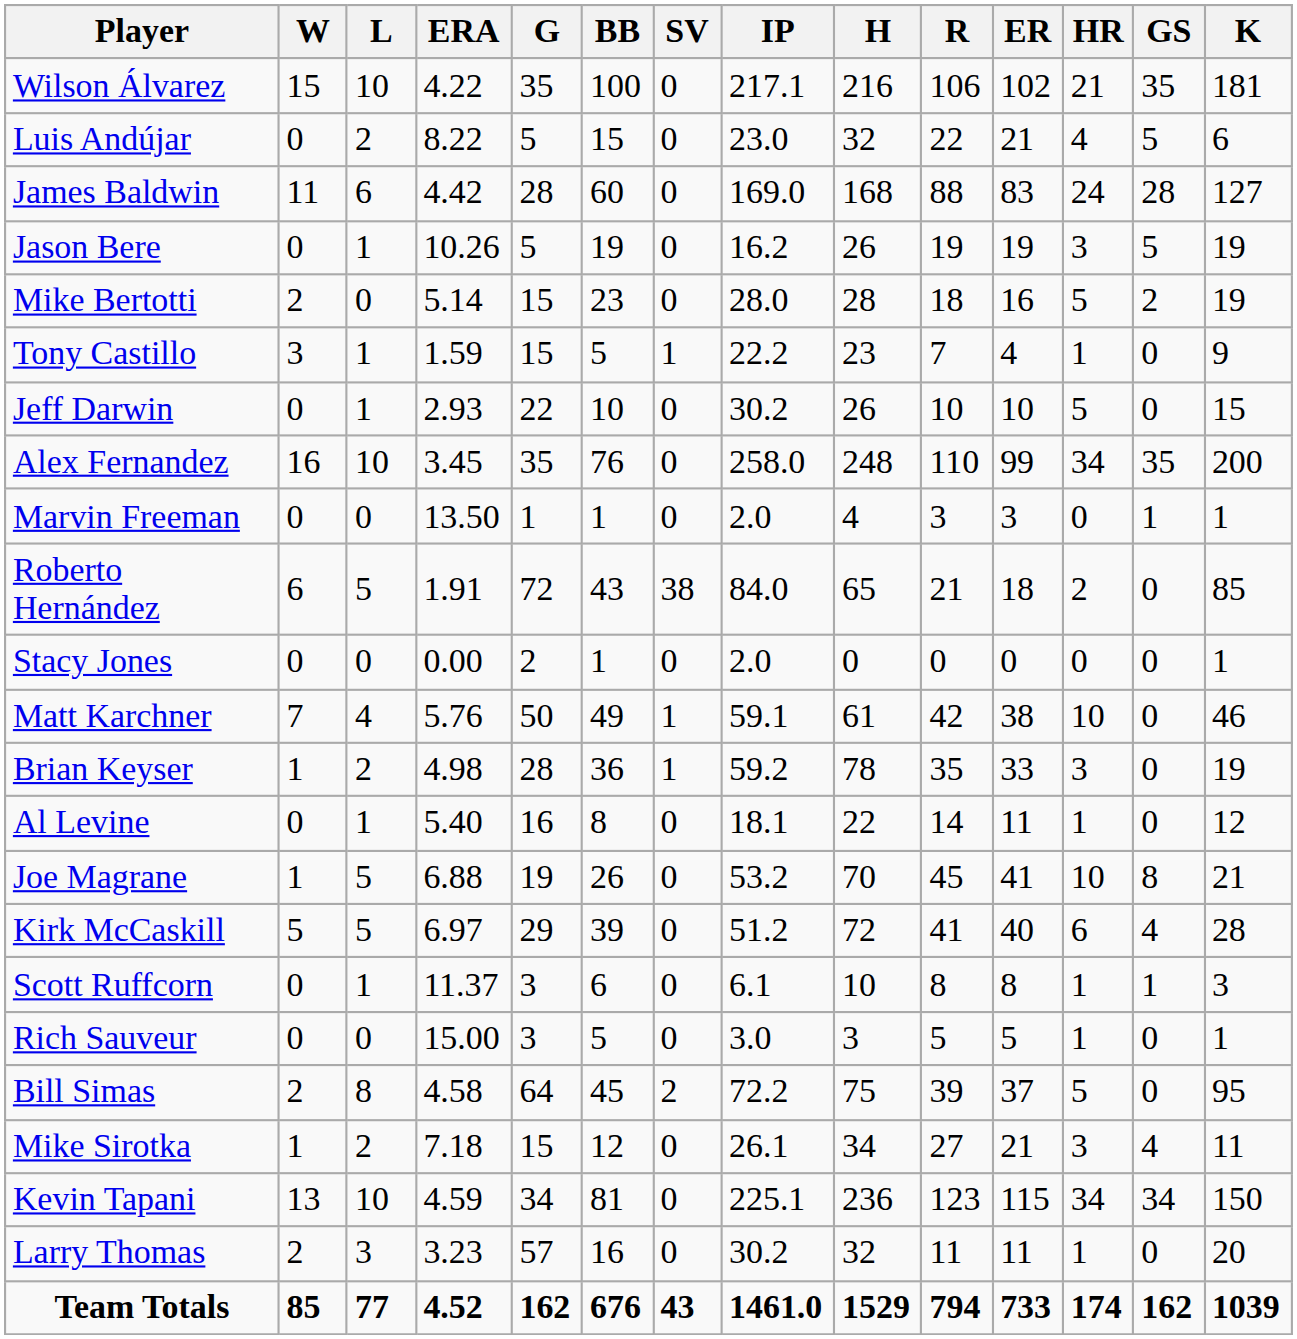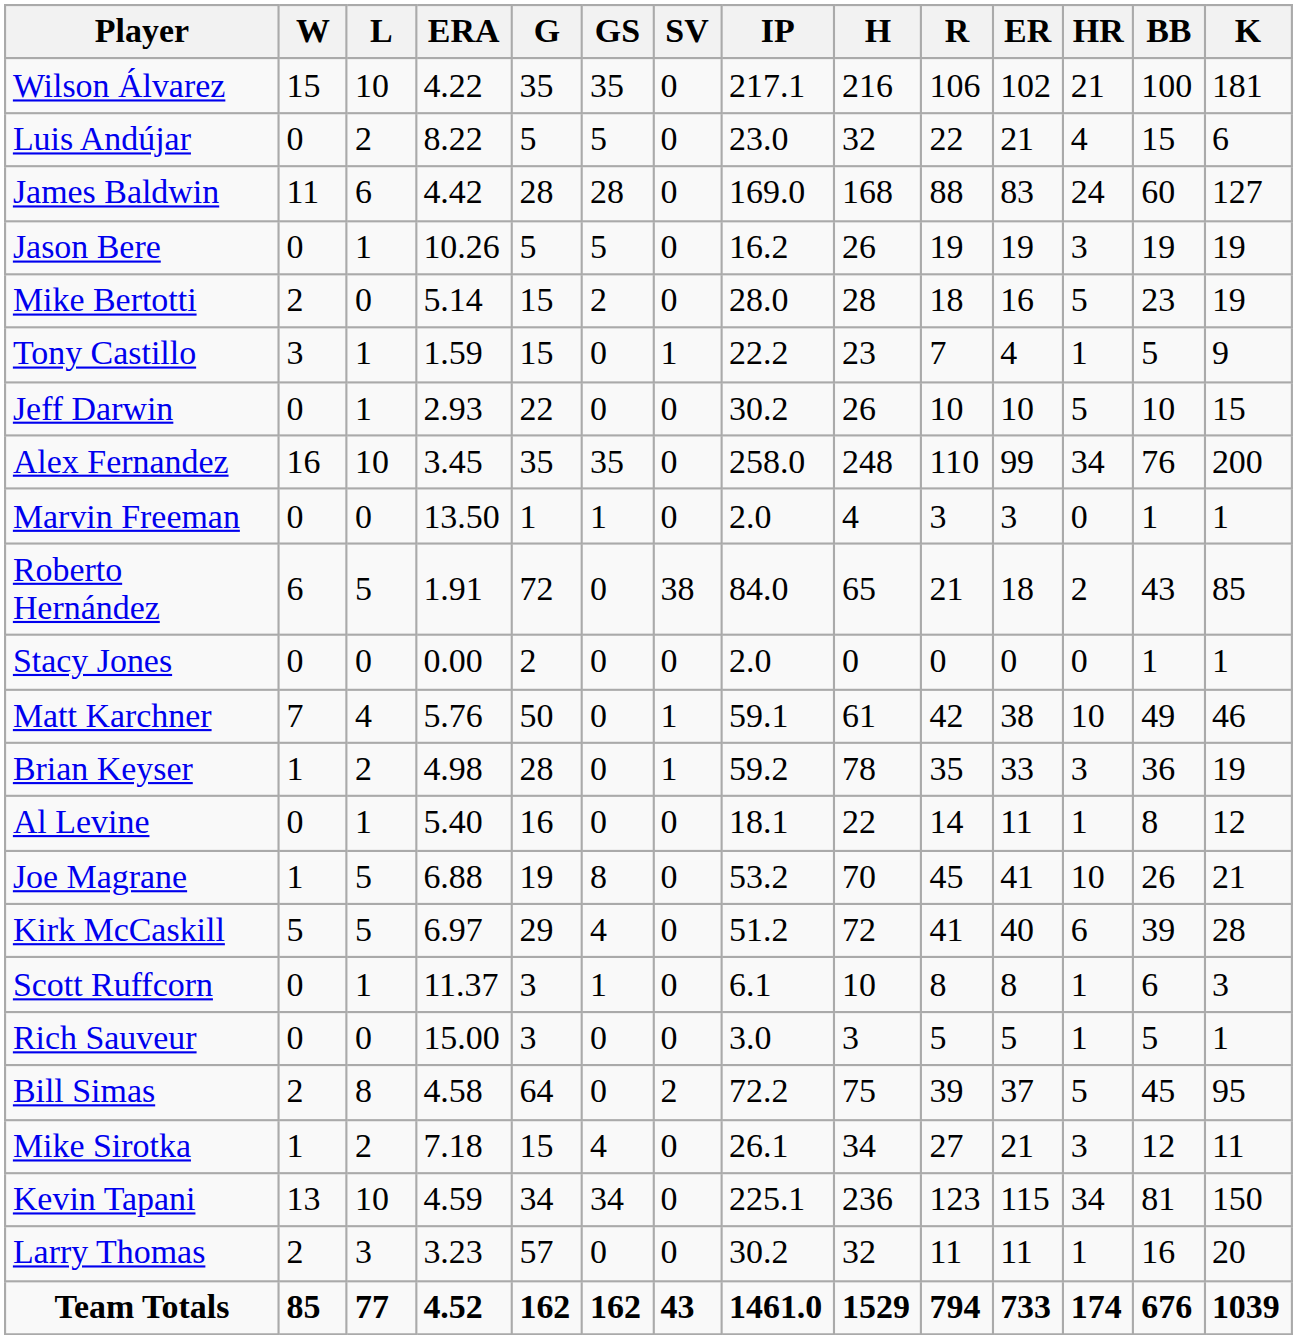 <table class="wikitable sortable">
 <tr>
 <th bgcolor="#DDDDFF" width="20%">Player</th>
 <th bgcolor="#DDDDFF" width="5%">W</th>
 <th bgcolor="#DDDDFF" width="5%">L</th>
 <th bgcolor="#DDDDFF" width="5%">ERA</th>
 <th bgcolor="#DDDDFF" width="5%">G</th>
-<th bgcolor="#DDDDFF" width="5%">BB</th>
+<th bgcolor="#DDDDFF" width="5%">GS</th>
 <th bgcolor="#DDDDFF" width="5%">SV</th>
 <th bgcolor="#DDDDFF" width="5%">IP</th>
 <th bgcolor="#DDDDFF" width="5%">H</th>
 <th bgcolor="#DDDDFF" width="5%">R</th>
 <th bgcolor="#DDDDFF" width="5%">ER</th>
 <th bgcolor="#DDDDFF" width="5%">HR</th>
-<th bgcolor="#DDDDFF" width="5%">GS</th>
+<th bgcolor="#DDDDFF" width="5%">BB</th>
 <th bgcolor="#DDDDFF" width="5%">K</th>
 </tr>
 <tr>
 <td><a href='#'>Wilson Álvarez</a></td>
 <td>15</td>
 <td>10</td>
 <td>4.22</td>
 <td>35</td>
-<td>100</td>
+<td>35</td>
 <td>0</td>
 <td>217.1</td>
 <td>216</td>
 <td>106</td>
 <td>102</td>
 <td>21</td>
-<td>35</td>
+<td>100</td>
 <td>181</td>
 </tr>
 <tr>
 <td><a href='#'>Luis Andújar</a></td>
 <td>0</td>
 <td>2</td>
 <td>8.22</td>
 <td>5</td>
-<td>15</td>
+<td>5</td>
 <td>0</td>
 <td>23.0</td>
 <td>32</td>
 <td>22</td>
 <td>21</td>
 <td>4</td>
-<td>5</td>
+<td>15</td>
 <td>6</td>
 </tr>
 <tr>
 <td><a href='#'>James Baldwin</a></td>
 <td>11</td>
 <td>6</td>
 <td>4.42</td>
 <td>28</td>
-<td>60</td>
+<td>28</td>
 <td>0</td>
 <td>169.0</td>
 <td>168</td>
 <td>88</td>
 <td>83</td>
 <td>24</td>
-<td>28</td>
+<td>60</td>
 <td>127</td>
 </tr>
 <tr>
 <td><a href='#'>Jason Bere</a></td>
 <td>0</td>
 <td>1</td>
 <td>10.26</td>
 <td>5</td>
-<td>19</td>
+<td>5</td>
 <td>0</td>
 <td>16.2</td>
 <td>26</td>
 <td>19</td>
 <td>19</td>
 <td>3</td>
-<td>5</td>
+<td>19</td>
 <td>19</td>
 </tr>
 <tr>
 <td><a href='#'>Mike Bertotti</a></td>
 <td>2</td>
 <td>0</td>
 <td>5.14</td>
 <td>15</td>
-<td>23</td>
+<td>2</td>
 <td>0</td>
 <td>28.0</td>
 <td>28</td>
 <td>18</td>
 <td>16</td>
 <td>5</td>
-<td>2</td>
+<td>23</td>
 <td>19</td>
 </tr>
 <tr>
 <td><a href='#'>Tony Castillo</a></td>
 <td>3</td>
 <td>1</td>
 <td>1.59</td>
 <td>15</td>
-<td>5</td>
+<td>0</td>
 <td>1</td>
 <td>22.2</td>
 <td>23</td>
 <td>7</td>
 <td>4</td>
 <td>1</td>
-<td>0</td>
+<td>5</td>
 <td>9</td>
 </tr>
 <tr>
 <td><a href='#'>Jeff Darwin</a></td>
 <td>0</td>
 <td>1</td>
 <td>2.93</td>
 <td>22</td>
-<td>10</td>
+<td>0</td>
 <td>0</td>
 <td>30.2</td>
 <td>26</td>
 <td>10</td>
 <td>10</td>
 <td>5</td>
-<td>0</td>
+<td>10</td>
 <td>15</td>
 </tr>
 <tr>
 <td><a href='#'>Alex Fernandez</a></td>
 <td>16</td>
 <td>10</td>
 <td>3.45</td>
 <td>35</td>
-<td>76</td>
+<td>35</td>
 <td>0</td>
 <td>258.0</td>
 <td>248</td>
 <td>110</td>
 <td>99</td>
 <td>34</td>
-<td>35</td>
+<td>76</td>
 <td>200</td>
 </tr>
 <tr>
 <td><a href='#'>Marvin Freeman</a></td>
 <td>0</td>
 <td>0</td>
 <td>13.50</td>
 <td>1</td>
 <td>1</td>
 <td>0</td>
 <td>2.0</td>
 <td>4</td>
 <td>3</td>
 <td>3</td>
 <td>0</td>
 <td>1</td>
 <td>1</td>
 </tr>
 <tr>
 <td><a href='#'>Roberto Hernández</a></td>
 <td>6</td>
 <td>5</td>
 <td>1.91</td>
 <td>72</td>
-<td>43</td>
+<td>0</td>
 <td>38</td>
 <td>84.0</td>
 <td>65</td>
 <td>21</td>
 <td>18</td>
 <td>2</td>
-<td>0</td>
+<td>43</td>
 <td>85</td>
 </tr>
 <tr>
 <td><a href='#'>Stacy Jones</a></td>
 <td>0</td>
 <td>0</td>
 <td>0.00</td>
 <td>2</td>
-<td>1</td>
+<td>0</td>
 <td>0</td>
 <td>2.0</td>
 <td>0</td>
 <td>0</td>
 <td>0</td>
 <td>0</td>
-<td>0</td>
+<td>1</td>
 <td>1</td>
 </tr>
 <tr>
 <td><a href='#'>Matt Karchner</a></td>
 <td>7</td>
 <td>4</td>
 <td>5.76</td>
 <td>50</td>
-<td>49</td>
+<td>0</td>
 <td>1</td>
 <td>59.1</td>
 <td>61</td>
 <td>42</td>
 <td>38</td>
 <td>10</td>
-<td>0</td>
+<td>49</td>
 <td>46</td>
 </tr>
 <tr>
 <td><a href='#'>Brian Keyser</a></td>
 <td>1</td>
 <td>2</td>
 <td>4.98</td>
 <td>28</td>
-<td>36</td>
+<td>0</td>
 <td>1</td>
 <td>59.2</td>
 <td>78</td>
 <td>35</td>
 <td>33</td>
 <td>3</td>
-<td>0</td>
+<td>36</td>
 <td>19</td>
 </tr>
 <tr>
 <td><a href='#'>Al Levine</a></td>
 <td>0</td>
 <td>1</td>
 <td>5.40</td>
 <td>16</td>
-<td>8</td>
+<td>0</td>
 <td>0</td>
 <td>18.1</td>
 <td>22</td>
 <td>14</td>
 <td>11</td>
 <td>1</td>
-<td>0</td>
+<td>8</td>
 <td>12</td>
 </tr>
 <tr>
 <td><a href='#'>Joe Magrane</a></td>
 <td>1</td>
 <td>5</td>
 <td>6.88</td>
 <td>19</td>
-<td>26</td>
+<td>8</td>
 <td>0</td>
 <td>53.2</td>
 <td>70</td>
 <td>45</td>
 <td>41</td>
 <td>10</td>
-<td>8</td>
+<td>26</td>
 <td>21</td>
 </tr>
 <tr>
 <td><a href='#'>Kirk McCaskill</a></td>
 <td>5</td>
 <td>5</td>
 <td>6.97</td>
 <td>29</td>
-<td>39</td>
+<td>4</td>
 <td>0</td>
 <td>51.2</td>
 <td>72</td>
 <td>41</td>
 <td>40</td>
 <td>6</td>
-<td>4</td>
+<td>39</td>
 <td>28</td>
 </tr>
 <tr>
 <td><a href='#'>Scott Ruffcorn</a></td>
 <td>0</td>
 <td>1</td>
 <td>11.37</td>
 <td>3</td>
-<td>6</td>
+<td>1</td>
 <td>0</td>
 <td>6.1</td>
 <td>10</td>
 <td>8</td>
 <td>8</td>
 <td>1</td>
-<td>1</td>
+<td>6</td>
 <td>3</td>
 </tr>
 <tr>
 <td><a href='#'>Rich Sauveur</a></td>
 <td>0</td>
 <td>0</td>
 <td>15.00</td>
 <td>3</td>
-<td>5</td>
+<td>0</td>
 <td>0</td>
 <td>3.0</td>
 <td>3</td>
 <td>5</td>
 <td>5</td>
 <td>1</td>
-<td>0</td>
+<td>5</td>
 <td>1</td>
 </tr>
 <tr>
 <td><a href='#'>Bill Simas</a></td>
 <td>2</td>
 <td>8</td>
 <td>4.58</td>
 <td>64</td>
-<td>45</td>
+<td>0</td>
 <td>2</td>
 <td>72.2</td>
 <td>75</td>
 <td>39</td>
 <td>37</td>
 <td>5</td>
-<td>0</td>
+<td>45</td>
 <td>95</td>
 </tr>
 <tr>
 <td><a href='#'>Mike Sirotka</a></td>
 <td>1</td>
 <td>2</td>
 <td>7.18</td>
 <td>15</td>
-<td>12</td>
+<td>4</td>
 <td>0</td>
 <td>26.1</td>
 <td>34</td>
 <td>27</td>
 <td>21</td>
 <td>3</td>
-<td>4</td>
+<td>12</td>
 <td>11</td>
 </tr>
 <tr>
 <td><a href='#'>Kevin Tapani</a></td>
 <td>13</td>
 <td>10</td>
 <td>4.59</td>
 <td>34</td>
-<td>81</td>
+<td>34</td>
 <td>0</td>
 <td>225.1</td>
 <td>236</td>
 <td>123</td>
 <td>115</td>
 <td>34</td>
-<td>34</td>
+<td>81</td>
 <td>150</td>
 </tr>
 <tr>
 <td><a href='#'>Larry Thomas</a></td>
 <td>2</td>
 <td>3</td>
 <td>3.23</td>
 <td>57</td>
-<td>16</td>
+<td>0</td>
 <td>0</td>
 <td>30.2</td>
 <td>32</td>
 <td>11</td>
 <td>11</td>
 <td>1</td>
-<td>0</td>
+<td>16</td>
 <td>20</td>
 </tr>
 <tr class="sortbottom">
 <td style="text-align:center"><strong>Team Totals</strong></td>
 <td><strong>85</strong></td>
 <td><strong>77</strong></td>
 <td><strong>4.52</strong></td>
 <td><strong>162</strong></td>
-<td><strong>676</strong></td>
+<td><strong>162</strong></td>
 <td><strong>43</strong></td>
 <td><strong>1461.0</strong></td>
 <td><strong>1529</strong></td>
 <td><strong>794</strong></td>
 <td><strong>733</strong></td>
 <td><strong>174</strong></td>
-<td><strong>162</strong></td>
+<td><strong>676</strong></td>
 <td><strong>1039</strong></td>
 </tr>
 </table>
